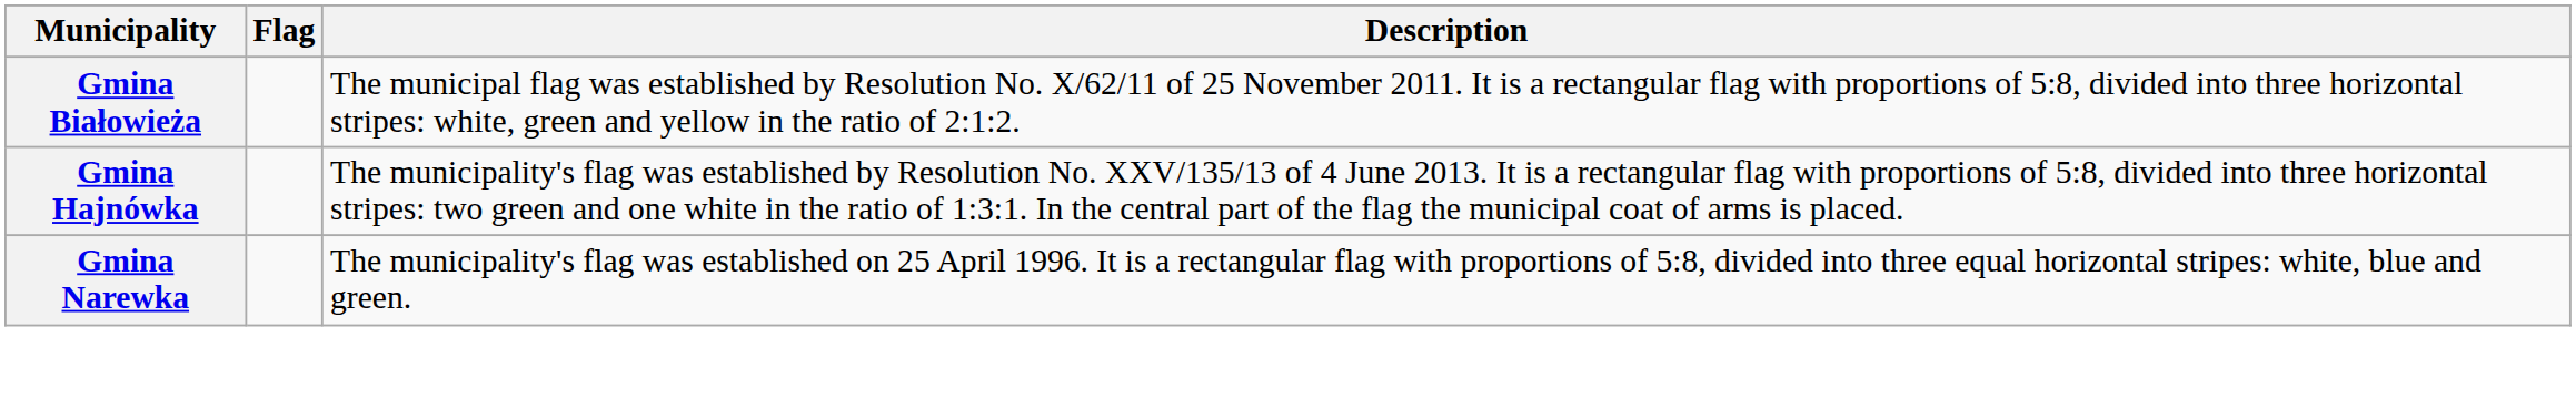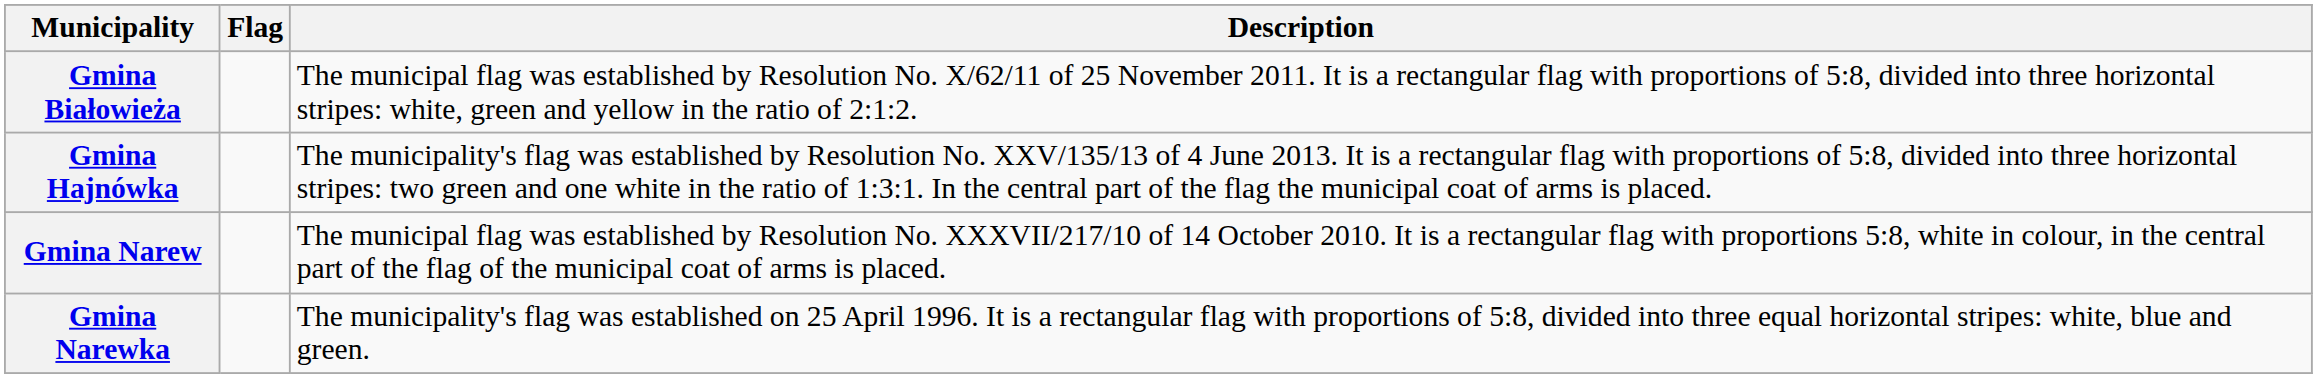 <table class="wikitable sortable plainrowheaders">
 <tr>
 <th scope="col">Municipality</th>
 <th scope="col" class="unsortable">Flag</th>
 <th scope="col" class="unsortable">Description</th>
 </tr>
 <tr>
 <th scope="row"><a href='#'>Gmina Białowieża</a></th>
 <td></td>
 <td>The municipal flag was established by Resolution No. X/62/11 of 25 November 2011. It is a rectangular flag with proportions of 5:8, divided into three horizontal stripes: white, green and yellow in the ratio of 2:1:2.</td>
 </tr>
 <tr>
 <th scope="row"><a href='#'>Gmina Hajnówka</a></th>
 <td></td>
 <td>The municipality's flag was established by Resolution No. XXV/135/13 of 4 June 2013. It is a rectangular flag with proportions of 5:8, divided into three horizontal stripes: two green and one white in the ratio of 1:3:1. In the central part of the flag the municipal coat of arms is placed.</td>
 </tr>
 <tr>
+<th scope="row"><a href='#'>Gmina Narew</a></th>
+<td></td>
+<td>The municipal flag was established by Resolution No. XXXVII/217/10 of 14 October 2010. It is a rectangular flag with proportions 5:8, white in colour, in the central part of the flag of the municipal coat of arms is placed.</td>
+</tr>
+<tr>
 <th scope="row"><a href='#'>Gmina Narewka</a></th>
 <td></td>
 <td>The municipality's flag was established on 25 April 1996. It is a rectangular flag with proportions of 5:8, divided into three equal horizontal stripes: white, blue and green.</td>
 </tr>
 </table>
